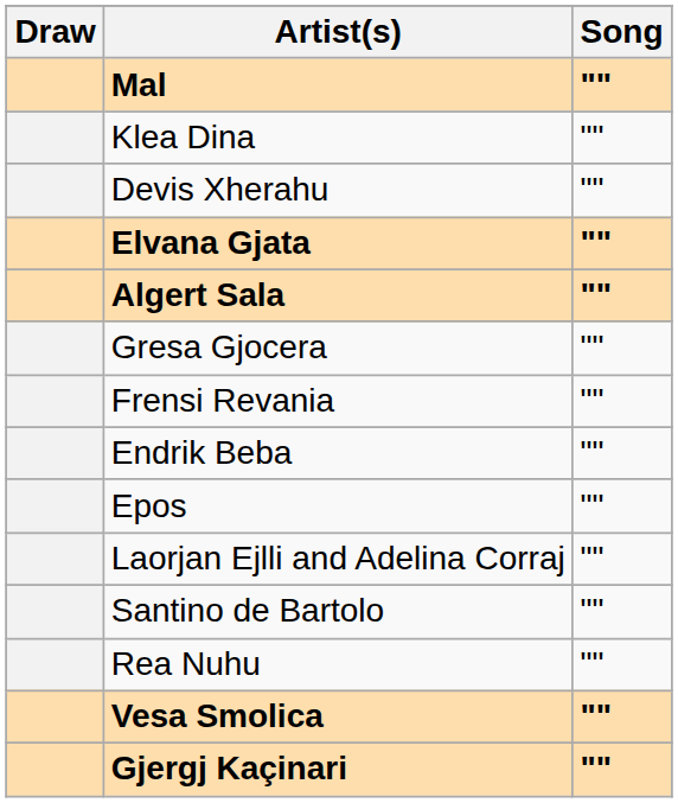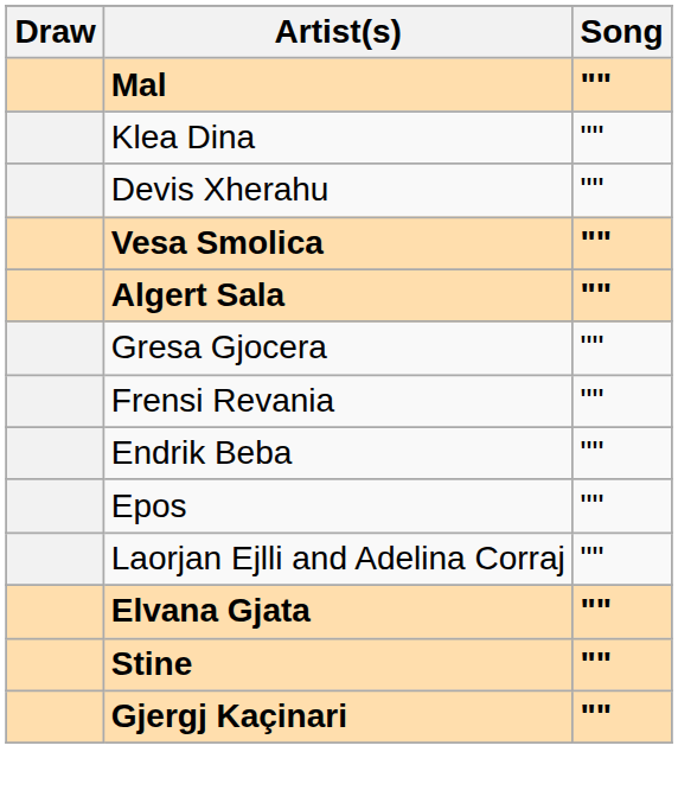 <table class="sortable wikitable plainrowheaders" style="margin: 1em auto 1em auto;">
 <tr>
 </tr>
 <tr>
 <th>Draw</th>
 <th>Artist(s)</th>
 <th>Song</th>
 </tr>
 <tr style="font-weight: bold; background: navajowhite;">
 <th scope="row" style="text-align: center; font-weight: bold; background: navajowhite;"></th>
 <td>Mal</td>
 <td>""</td>
 </tr>
 <tr>
 <th scope="row"></th>
 <td>Klea Dina</td>
 <td>""</td>
 </tr>
 <tr>
 <th scope="row"></th>
 <td>Devis Xherahu</td>
 <td>""</td>
 </tr>
 <tr style="font-weight: bold; background: navajowhite;">
 <th scope="row" style="text-align: center; font-weight: bold; background: navajowhite;"></th>
-<td>Elvana Gjata</td>
+<td>Vesa Smolica</td>
 <td>""</td>
 </tr>
 <tr style="font-weight: bold; background: navajowhite;">
 <th scope="row" style="text-align: center; font-weight: bold; background: navajowhite;"></th>
 <td>Algert Sala</td>
 <td>""</td>
 </tr>
 <tr>
 <th scope="row"></th>
 <td>Gresa Gjocera</td>
 <td>""</td>
 </tr>
 <tr>
 <th scope="row"></th>
 <td>Frensi Revania</td>
 <td>""</td>
 </tr>
 <tr>
 <th scope="row"></th>
 <td>Endrik Beba</td>
 <td>""</td>
 </tr>
 <tr>
 <th scope="row"></th>
 <td>Epos</td>
 <td>""</td>
 </tr>
 <tr>
 <th scope="row"></th>
 <td>Laorjan Ejlli and Adelina Corraj</td>
 <td>""</td>
 </tr>
-<tr>
-<th scope="row"></th>
-<td>Santino de Bartolo</td>
-<td>""</td>
-</tr>
-<tr>
-<th scope="row"></th>
-<td>Rea Nuhu</td>
+<tr style="font-weight: bold; background: navajowhite;">
+<th scope="row" style="text-align: center; font-weight: bold; background: navajowhite;"></th>
+<td>Elvana Gjata</td>
 <td>""</td>
 </tr>
 <tr style="font-weight: bold; background: navajowhite;">
 <th scope="row" style="text-align: center; font-weight: bold; background: navajowhite;"></th>
-<td>Vesa Smolica</td>
+<td>Stine</td>
 <td>""</td>
 </tr>
 <tr style="font-weight: bold; background: navajowhite;">
 <th scope="row" style="text-align: center; font-weight: bold; background: navajowhite;"></th>
 <td>Gjergj Kaçinari</td>
 <td>""</td>
 </tr>
 </table>
